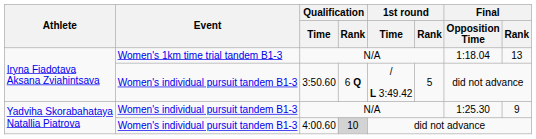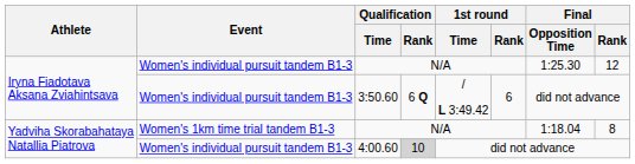 <table class=wikitable style="font-size:90%">
 <tr>
 <th rowspan="2">Athlete</th>
 <th rowspan="2">Event</th>
 <th colspan="2">Qualification</th>
 <th colspan="2">1st round</th>
 <th colspan="2">Final</th>
 </tr>
 <tr>
 <th>Time</th>
 <th>Rank</th>
 <th>Time</th>
 <th>Rank</th>
 <th>Opposition<br>Time</th>
 <th>Rank</th>
 </tr>
 <tr>
 <td rowspan="2"><a href='#'>Iryna Fiadotava</a><br> <a href='#'>Aksana Zviahintsava</a></td>
-<td><a href='#'>Women's 1km time trial tandem B1-3</a></td>
+<td><a href='#'>Women's individual pursuit tandem B1-3</a></td>
 <td align="center" colspan="4">N/A</td>
-<td align="center">1:18.04</td>
-<td align="center">13</td>
+<td align="center">1:25.30</td>
+<td align="center">12</td>
 </tr>
 <tr>
 <td><a href='#'>Women's individual pursuit tandem B1-3</a></td>
 <td align="center">3:50.60</td>
 <td align="center">6 <strong>Q</strong></td>
 <td align="center"> /<br> <br> <strong>L</strong> 3:49.42</td>
-<td align="center">5</td>
+<td align="center">6</td>
 <td align="center" colspan="2">did not advance</td>
 </tr>
 <tr>
 <td rowspan="2"><a href='#'>Yadviha Skorabahataya</a><br> <a href='#'>Natallia Piatrova</a></td>
-<td><a href='#'>Women's individual pursuit tandem B1-3</a></td>
+<td><a href='#'>Women's 1km time trial tandem B1-3</a></td>
 <td align="center" colspan="4">N/A</td>
-<td align="center">1:25.30</td>
-<td align="center">9</td>
+<td align="center">1:18.04</td>
+<td align="center">8</td>
 </tr>
 <tr>
 <td><a href='#'>Women's individual pursuit tandem B1-3</a></td>
 <td align="center">4:00.60</td>
 <td align="center" style="background: lightgrey;">10</td>
 <td align="center" colspan="4">did not advance</td>
 </tr>
 </table>
